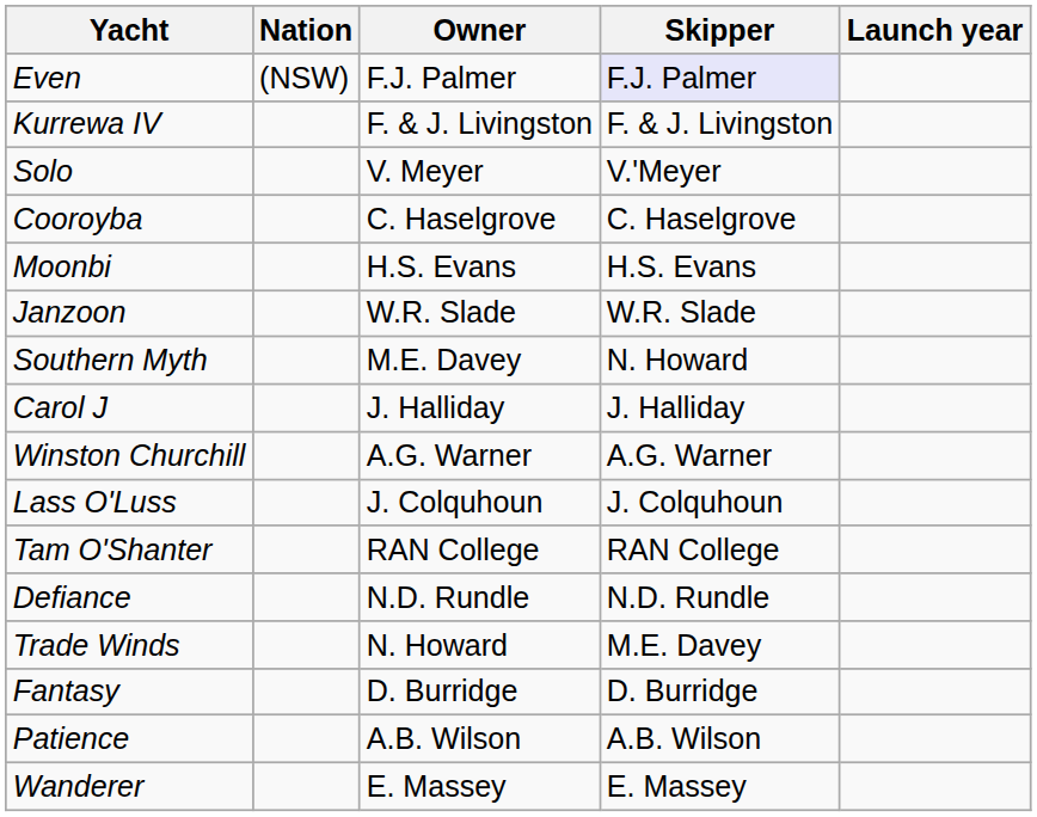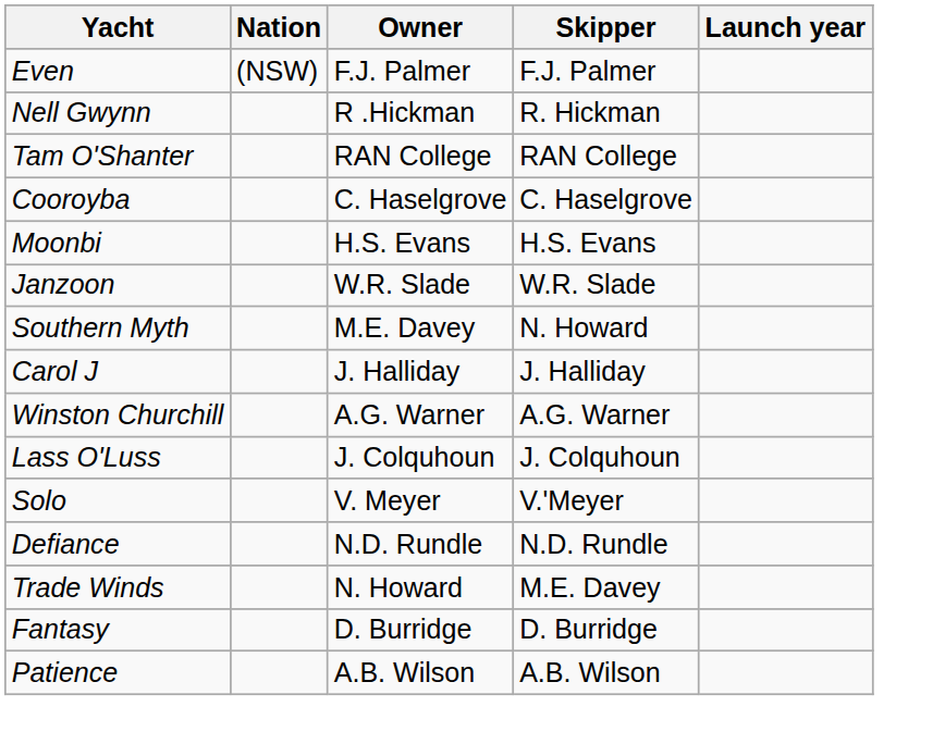 <table class="sortable wikitable" style="font-size:90%;">
 <tr>
 <th>Yacht</th>
 <th>Nation</th>
 <th>Owner</th>
 <th>Skipper</th>
 <th>Launch year</th>
 </tr>
 <tr>
 <td><em>Even</em></td>
 <td> (NSW)</td>
 <td>F.J. Palmer</td>
-<td style="background: lavender;">F.J. Palmer</td>
+<td>F.J. Palmer</td>
 <td></td>
 </tr>
 <tr>
-<td><em>Kurrewa IV	</em></td>
+<td><em>Nell Gwynn</em></td>
 <td></td>
-<td>F. & J. Livingston</td>
-<td>F. & J. Livingston</td>
+<td>R .Hickman</td>
+<td>R. Hickman</td>
 <td></td>
 </tr>
 <tr>
-<td><em>Solo</em></td>
+<td><em>Tam O'Shanter</em></td>
 <td></td>
-<td>V. Meyer</td>
-<td>V.'Meyer</td>
+<td>RAN College</td>
+<td>RAN College</td>
 <td></td>
 </tr>
 <tr>
 <td><em>Cooroyba</em></td>
 <td></td>
 <td>C. Haselgrove</td>
 <td>C. Haselgrove</td>
 <td></td>
 </tr>
 <tr>
 <td><em>Moonbi</em></td>
 <td></td>
 <td>H.S. Evans</td>
 <td>H.S. Evans</td>
 <td></td>
 </tr>
 <tr>
 <td><em>Janzoon </em></td>
 <td></td>
 <td>W.R. Slade</td>
 <td>W.R. Slade</td>
 <td></td>
 </tr>
 <tr>
 <td><em>Southern Myth</em></td>
 <td></td>
 <td>M.E. Davey</td>
 <td>N. Howard</td>
 <td></td>
 </tr>
 <tr>
 <td><em>Carol J</em></td>
 <td></td>
 <td>J. Halliday</td>
 <td>J. Halliday</td>
 <td></td>
 </tr>
 <tr>
 <td><em>Winston Churchill</em></td>
 <td></td>
 <td>A.G. Warner</td>
 <td>A.G. Warner</td>
 <td></td>
 </tr>
 <tr>
 <td><em>Lass O'Luss</em></td>
 <td></td>
 <td>J. Colquhoun</td>
 <td>J. Colquhoun</td>
 <td></td>
 </tr>
 <tr>
-<td><em>Tam O'Shanter</em></td>
+<td><em>Solo</em></td>
 <td></td>
-<td>RAN College</td>
-<td>RAN College</td>
+<td>V. Meyer</td>
+<td>V.'Meyer</td>
 <td></td>
 </tr>
 <tr>
 <td><em>Defiance</em></td>
 <td></td>
 <td>N.D. Rundle</td>
 <td>N.D. Rundle</td>
 <td></td>
 </tr>
 <tr>
 <td><em>Trade Winds</em></td>
 <td></td>
 <td>N. Howard</td>
 <td>M.E. Davey</td>
 <td></td>
 </tr>
 <tr>
 <td><em>Fantasy</em></td>
 <td></td>
 <td>D. Burridge</td>
 <td>D. Burridge</td>
 <td></td>
 </tr>
 <tr>
 <td><em>Patience</em></td>
 <td></td>
 <td>A.B. Wilson</td>
 <td>A.B. Wilson</td>
 <td></td>
 </tr>
-<tr>
-<td><em>Wanderer</em></td>
-<td></td>
-<td>E. Massey</td>
-<td>E. Massey</td>
-<td></td>
-</tr>
 </table>
